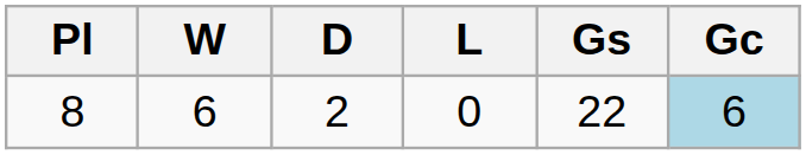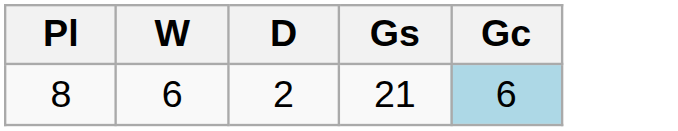 <table class="wikitable" style="text-align:center">
 <tr>
 <th width=40px>Pl</th>
 <th width=40px>W</th>
 <th width=40px>D</th>
-<th width=40px>L</th>
 <th width=40px>Gs</th>
 <th width=40px>Gc</th>
 </tr>
 <tr>
 <td>8</td>
 <td>6</td>
 <td>2</td>
-<td>0</td>
-<td>22</td>
+<td>21</td>
 <td style="background: lightblue;">6</td>
 </tr>
 </table>
